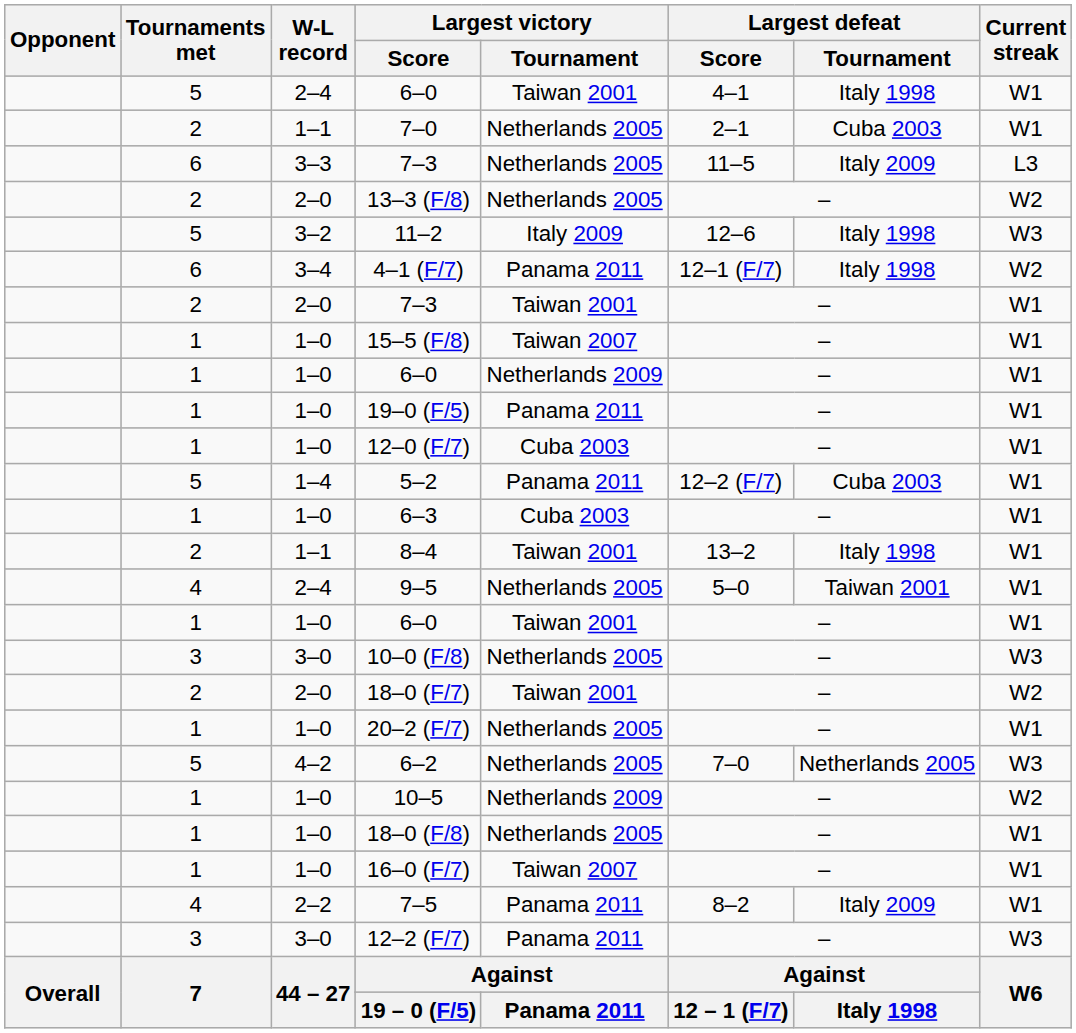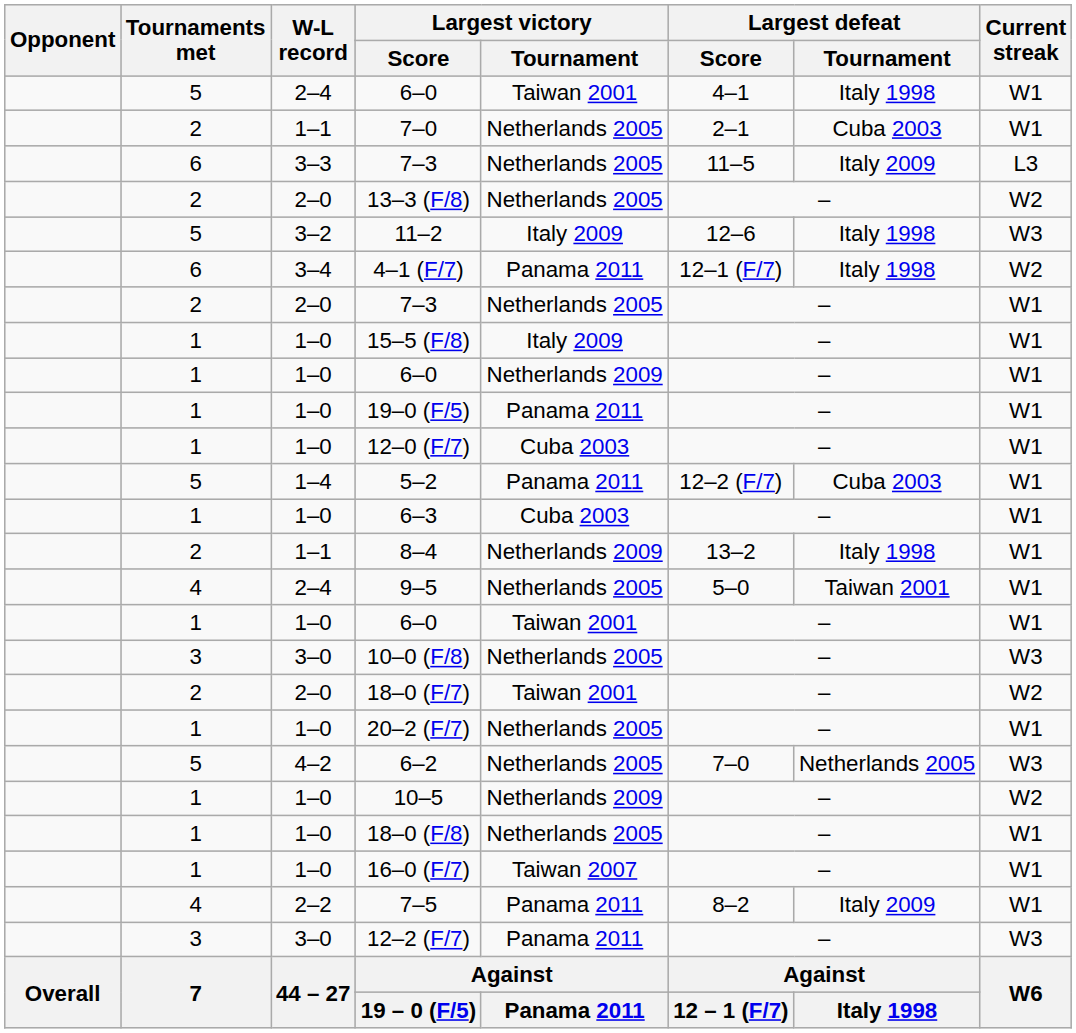 <table class="wikitable" border=1 style="border-collapse:collapse; font-size:90%; text-align:center;" cellpadding=3 cellspacing=0>
 <tr>
 <th rowspan=2>Opponent</th>
 <th rowspan=2>Tournaments<br>met</th>
 <th rowspan=2>W-L<br>record</th>
 <th colspan=2>Largest victory</th>
 <th colspan=2>Largest defeat</th>
 <th rowspan=2>Current<br>streak</th>
 </tr>
 <tr>
 <th>Score</th>
 <th>Tournament</th>
 <th>Score</th>
 <th>Tournament</th>
 </tr>
 <tr>
 <td align=left></td>
 <td>5</td>
 <td>2–4</td>
 <td>6–0</td>
 <td>Taiwan <a href='#'>2001</a></td>
 <td>4–1</td>
 <td>Italy <a href='#'>1998</a></td>
 <td>W1</td>
 </tr>
 <tr>
 <td align=left></td>
 <td>2</td>
 <td>1–1</td>
 <td>7–0</td>
 <td>Netherlands <a href='#'>2005</a></td>
 <td>2–1</td>
 <td>Cuba <a href='#'>2003</a></td>
 <td>W1</td>
 </tr>
 <tr>
 <td align=left></td>
 <td>6</td>
 <td>3–3</td>
 <td>7–3</td>
 <td>Netherlands <a href='#'>2005</a></td>
 <td>11–5</td>
 <td>Italy <a href='#'>2009</a></td>
 <td>L3</td>
 </tr>
 <tr>
 <td align=left></td>
 <td>2</td>
 <td>2–0</td>
 <td>13–3 (<a href='#'>F/8</a>)</td>
 <td>Netherlands <a href='#'>2005</a></td>
 <td colspan=2>–</td>
 <td>W2</td>
 </tr>
 <tr>
 <td align=left></td>
 <td>5</td>
 <td>3–2</td>
 <td>11–2</td>
 <td>Italy <a href='#'>2009</a></td>
 <td>12–6</td>
 <td>Italy <a href='#'>1998</a></td>
 <td>W3</td>
 </tr>
 <tr>
 <td align=left></td>
 <td>6</td>
 <td>3–4</td>
 <td>4–1 (<a href='#'>F/7</a>)</td>
 <td>Panama <a href='#'>2011</a></td>
 <td>12–1 (<a href='#'>F/7</a>)</td>
 <td>Italy <a href='#'>1998</a></td>
 <td>W2</td>
 </tr>
 <tr>
 <td align=left></td>
 <td>2</td>
 <td>2–0</td>
 <td>7–3</td>
-<td>Taiwan <a href='#'>2001</a></td>
+<td>Netherlands <a href='#'>2005</a></td>
 <td colspan=2>–</td>
 <td>W1</td>
 </tr>
 <tr>
 <td align=left></td>
 <td>1</td>
 <td>1–0</td>
 <td>15–5 (<a href='#'>F/8</a>)</td>
-<td>Taiwan <a href='#'>2007</a></td>
+<td>Italy <a href='#'>2009</a></td>
 <td colspan=2>–</td>
 <td>W1</td>
 </tr>
 <tr>
 <td align=left></td>
 <td>1</td>
 <td>1–0</td>
 <td>6–0</td>
 <td>Netherlands <a href='#'>2009</a></td>
 <td colspan=2>–</td>
 <td>W1</td>
 </tr>
 <tr>
 <td align=left></td>
 <td>1</td>
 <td>1–0</td>
 <td>19–0 (<a href='#'>F/5</a>)</td>
 <td>Panama <a href='#'>2011</a></td>
 <td colspan=2>–</td>
 <td>W1</td>
 </tr>
 <tr>
 <td align=left></td>
 <td>1</td>
 <td>1–0</td>
 <td>12–0 (<a href='#'>F/7</a>)</td>
 <td>Cuba <a href='#'>2003</a></td>
 <td colspan=2>–</td>
 <td>W1</td>
 </tr>
 <tr>
 <td align=left></td>
 <td>5</td>
 <td>1–4</td>
 <td>5–2</td>
 <td>Panama <a href='#'>2011</a></td>
 <td>12–2 (<a href='#'>F/7</a>)</td>
 <td>Cuba <a href='#'>2003</a></td>
 <td>W1</td>
 </tr>
 <tr>
 <td align=left></td>
 <td>1</td>
 <td>1–0</td>
 <td>6–3</td>
 <td>Cuba <a href='#'>2003</a></td>
 <td colspan=2>–</td>
 <td>W1</td>
 </tr>
 <tr>
 <td align=left></td>
 <td>2</td>
 <td>1–1</td>
 <td>8–4</td>
-<td>Taiwan <a href='#'>2001</a></td>
+<td>Netherlands <a href='#'>2009</a></td>
 <td>13–2</td>
 <td>Italy <a href='#'>1998</a></td>
 <td>W1</td>
 </tr>
 <tr>
 <td align=left></td>
 <td>4</td>
 <td>2–4</td>
 <td>9–5</td>
 <td>Netherlands <a href='#'>2005</a></td>
 <td>5–0</td>
 <td>Taiwan <a href='#'>2001</a></td>
 <td>W1</td>
 </tr>
 <tr>
 <td align=left></td>
 <td>1</td>
 <td>1–0</td>
 <td>6–0</td>
 <td>Taiwan <a href='#'>2001</a></td>
 <td colspan=2>–</td>
 <td>W1</td>
 </tr>
 <tr>
 <td align=left></td>
 <td>3</td>
 <td>3–0</td>
 <td>10–0 (<a href='#'>F/8</a>)</td>
 <td>Netherlands <a href='#'>2005</a></td>
 <td colspan=2>–</td>
 <td>W3</td>
 </tr>
 <tr>
 <td align=left></td>
 <td>2</td>
 <td>2–0</td>
 <td>18–0 (<a href='#'>F/7</a>)</td>
 <td>Taiwan <a href='#'>2001</a></td>
 <td colspan=2>–</td>
 <td>W2</td>
 </tr>
 <tr>
 <td align=left></td>
 <td>1</td>
 <td>1–0</td>
 <td>20–2 (<a href='#'>F/7</a>)</td>
 <td>Netherlands <a href='#'>2005</a></td>
 <td colspan=2>–</td>
 <td>W1</td>
 </tr>
 <tr>
 <td align=left></td>
 <td>5</td>
 <td>4–2</td>
 <td>6–2</td>
 <td>Netherlands <a href='#'>2005</a></td>
 <td>7–0</td>
 <td>Netherlands <a href='#'>2005</a></td>
 <td>W3</td>
 </tr>
 <tr>
 <td align=left></td>
 <td>1</td>
 <td>1–0</td>
 <td>10–5</td>
 <td>Netherlands <a href='#'>2009</a></td>
 <td colspan=2>–</td>
 <td>W2</td>
 </tr>
 <tr>
 <td align=left></td>
 <td>1</td>
 <td>1–0</td>
 <td>18–0 (<a href='#'>F/8</a>)</td>
 <td>Netherlands <a href='#'>2005</a></td>
 <td colspan=2>–</td>
 <td>W1</td>
 </tr>
 <tr>
 <td align=left></td>
 <td>1</td>
 <td>1–0</td>
 <td>16–0 (<a href='#'>F/7</a>)</td>
 <td>Taiwan <a href='#'>2007</a></td>
 <td colspan=2>–</td>
 <td>W1</td>
 </tr>
 <tr>
 <td align=left></td>
 <td>4</td>
 <td>2–2</td>
 <td>7–5</td>
 <td>Panama <a href='#'>2011</a></td>
 <td>8–2</td>
 <td>Italy <a href='#'>2009</a></td>
 <td>W1</td>
 </tr>
 <tr>
 <td align=left></td>
 <td>3</td>
 <td>3–0</td>
 <td>12–2 (<a href='#'>F/7</a>)</td>
 <td>Panama <a href='#'>2011</a></td>
 <td colspan=2>–</td>
 <td>W3</td>
 </tr>
 <tr>
 <th rowspan=2 align=left>Overall</th>
 <th rowspan=2>7</th>
 <th rowspan=2>44 – 27</th>
 <th colspan=2>Against </th>
 <th colspan=2>Against </th>
 <th rowspan=2>W6</th>
 </tr>
 <tr>
 <th>19 – 0 (<a href='#'>F/5</a>)</th>
 <th>Panama <a href='#'>2011</a></th>
 <th>12 – 1 (<a href='#'>F/7</a>)</th>
 <th>Italy <a href='#'>1998</a></th>
 </tr>
 </table>
